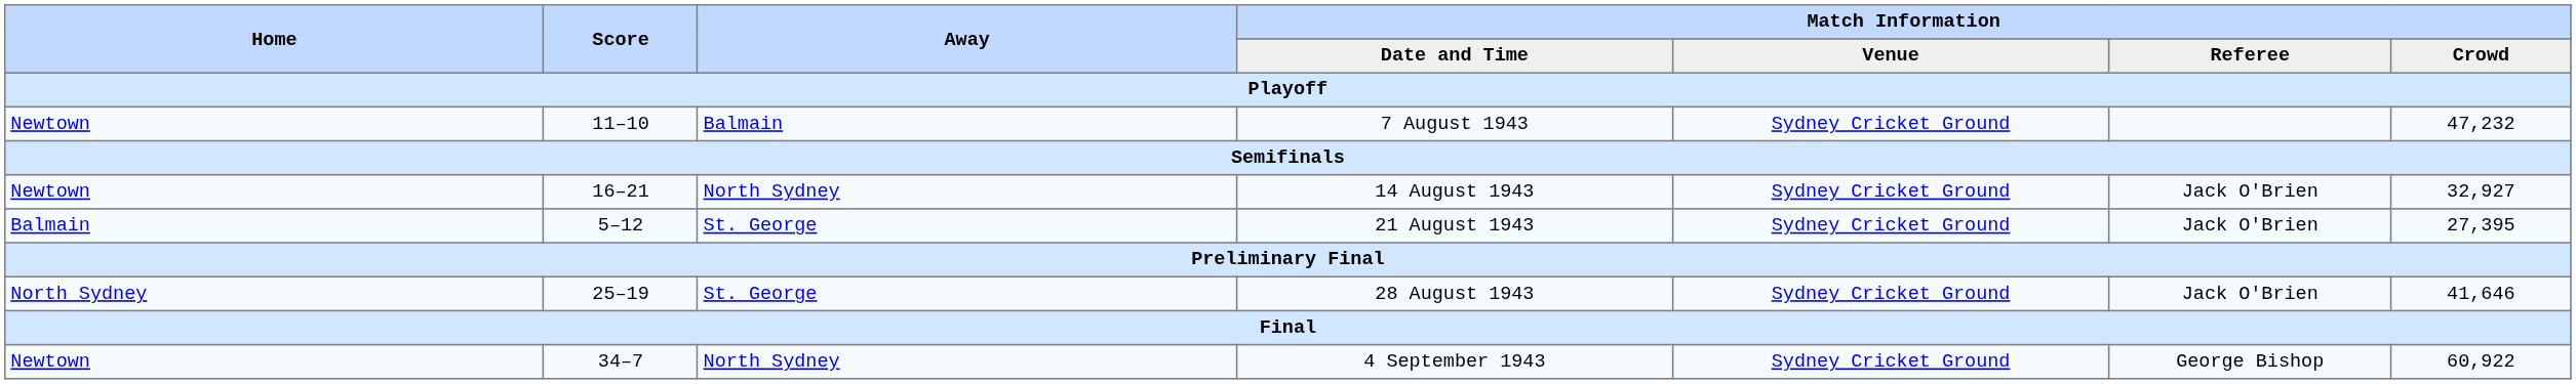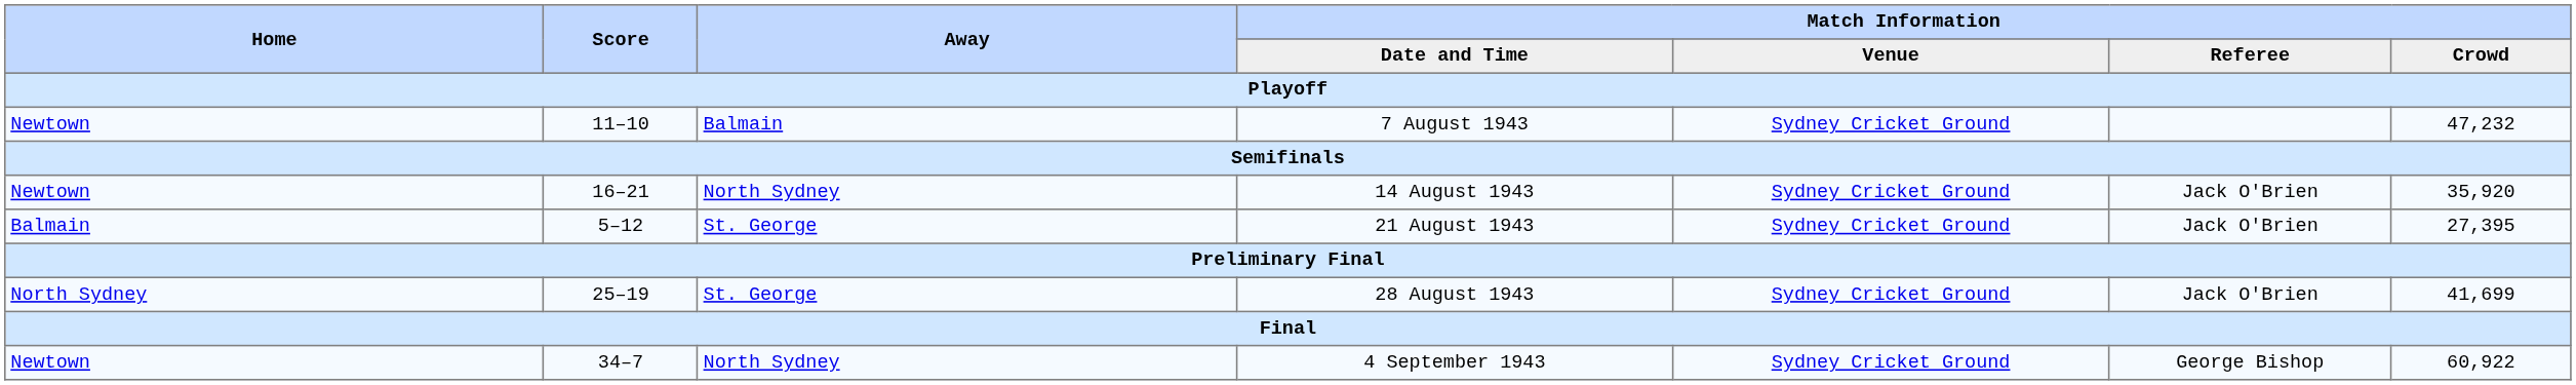 <table border=1 style="border-collapse:collapse; font-size:90%; text-align:center;" cellpadding=3 cellspacing=0 width=100%>
 <tr bgcolor=#C1D8FF>
 <th rowspan=2 width=21%>Home</th>
 <th rowspan=2 width=6%>Score</th>
 <th rowspan=2 width=21%>Away</th>
 <th colspan=6>Match Information</th>
 </tr>
 <tr bgcolor=#EFEFEF>
 <th width=17%>Date and Time</th>
 <th width=17%>Venue</th>
 <th width=11%>Referee</th>
 <th width=7%>Crowd</th>
 </tr>
 <tr bgcolor="#D0E7FF">
 <td colspan=7><strong>Playoff</strong></td>
 </tr>
 <tr bgcolor=#F5FAFF>
 <td align=left> <a href='#'>Newtown</a></td>
 <td>11–10</td>
 <td align=left> <a href='#'>Balmain</a></td>
 <td>7 August 1943</td>
 <td><a href='#'>Sydney Cricket Ground</a></td>
 <td></td>
 <td>47,232</td>
 </tr>
 <tr bgcolor="#D0E7FF">
 <td colspan=7><strong>Semifinals</strong></td>
 </tr>
 <tr bgcolor=#F5FAFF>
 <td align=left> <a href='#'>Newtown</a></td>
 <td>16–21</td>
 <td align=left> <a href='#'>North Sydney</a></td>
 <td>14 August 1943</td>
 <td><a href='#'>Sydney Cricket Ground</a></td>
 <td>Jack O'Brien</td>
-<td>32,927</td>
+<td>35,920</td>
 </tr>
 <tr bgcolor=#F5FAFF>
 <td align=left> <a href='#'>Balmain</a></td>
 <td>5–12</td>
 <td align=left> <a href='#'>St. George</a></td>
 <td>21 August 1943</td>
 <td><a href='#'>Sydney Cricket Ground</a></td>
 <td>Jack O'Brien</td>
 <td>27,395</td>
 </tr>
 <tr bgcolor="#D0E7FF">
 <td colspan=7><strong>Preliminary Final</strong></td>
 </tr>
 <tr bgcolor=#F5FAFF>
 <td align=left> <a href='#'>North Sydney</a></td>
 <td>25–19</td>
 <td align=left> <a href='#'>St. George</a></td>
 <td>28 August 1943</td>
 <td><a href='#'>Sydney Cricket Ground</a></td>
 <td>Jack O'Brien</td>
-<td>41,646</td>
+<td>41,699</td>
 </tr>
 <tr bgcolor="#D0E7FF">
 <td colspan=7><strong>Final</strong></td>
 </tr>
 <tr bgcolor=#F5FAFF>
 <td align=left> <a href='#'>Newtown</a></td>
 <td>34–7</td>
 <td align=left> <a href='#'>North Sydney</a></td>
 <td>4 September 1943</td>
 <td><a href='#'>Sydney Cricket Ground</a></td>
 <td>George Bishop</td>
 <td>60,922</td>
 </tr>
 </table>
